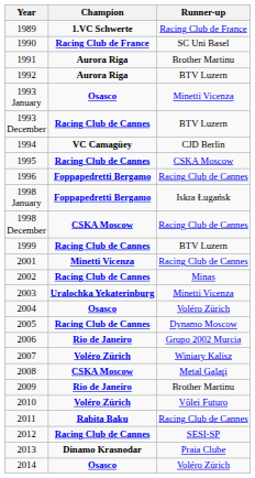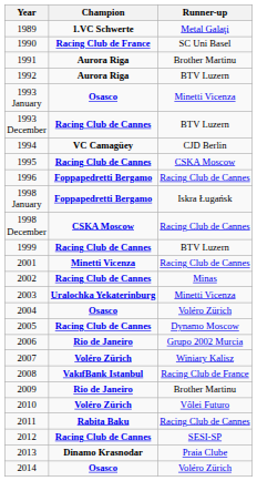 <table class="wikitable" style="text-align: center; font-size:90%;">
 <tr class="wikitable">
 <th>Year</th>
 <th>Champion</th>
 <th>Runner-up</th>
 </tr>
 <tr>
 <td>1989</td>
 <td><strong>1.VC Schwerte</strong> <br></td>
-<td><a href='#'>Racing Club de France</a> <br></td>
+<td><a href='#'>Metal Galaţi</a> <br></td>
 </tr>
 <tr>
 <td>1990</td>
 <td><strong><a href='#'>Racing Club de France</a></strong> <br></td>
 <td>SC Uni Basel <br></td>
 </tr>
 <tr>
 <td>1991</td>
 <td><strong>Aurora Riga</strong> <br></td>
 <td>Brother Martinu <br></td>
 </tr>
 <tr>
 <td>1992</td>
 <td><strong>Aurora Riga</strong> <br></td>
 <td>BTV Luzern <br></td>
 </tr>
 <tr>
 <td>1993<br>January</td>
 <td><strong><a href='#'>Osasco</a></strong> <br></td>
 <td><a href='#'>Minetti Vicenza</a> <br></td>
 </tr>
 <tr>
 <td>1993<br>December</td>
 <td><strong><a href='#'>Racing Club de Cannes</a></strong> <br></td>
 <td>BTV Luzern <br></td>
 </tr>
 <tr>
 <td>1994</td>
 <td><strong>VC Camagüey</strong> <br></td>
 <td>CJD Berlin <br></td>
 </tr>
 <tr>
 <td>1995</td>
 <td><strong><a href='#'>Racing Club de Cannes</a></strong> <br></td>
 <td><a href='#'>CSKA Moscow</a> <br></td>
 </tr>
 <tr>
 <td>1996</td>
 <td><strong><a href='#'>Foppapedretti Bergamo</a></strong> <br></td>
 <td><a href='#'>Racing Club de Cannes</a> <br></td>
 </tr>
 <tr>
 <td>1998<br>January</td>
 <td><strong><a href='#'>Foppapedretti Bergamo</a></strong> <br></td>
 <td>Iskra Ługańsk <br></td>
 </tr>
 <tr>
 <td>1998<br>December</td>
 <td><strong><a href='#'>CSKA Moscow</a></strong> <br></td>
 <td><a href='#'>Racing Club de Cannes</a> <br></td>
 </tr>
 <tr>
 <td>1999</td>
 <td><strong><a href='#'>Racing Club de Cannes</a></strong> <br></td>
 <td>BTV Luzern <br></td>
 </tr>
 <tr>
 <td>2001</td>
 <td><strong><a href='#'>Minetti Vicenza</a></strong> <br></td>
 <td><a href='#'>Racing Club de Cannes</a> <br></td>
 </tr>
 <tr>
 <td>2002</td>
 <td><strong><a href='#'>Racing Club de Cannes</a></strong> <br></td>
 <td><a href='#'>Minas</a> <br></td>
 </tr>
 <tr>
 <td>2003</td>
 <td><strong><a href='#'>Uralochka Yekaterinburg</a></strong> <br></td>
 <td><a href='#'>Minetti Vicenza</a> <br></td>
 </tr>
 <tr>
 <td>2004</td>
 <td><strong><a href='#'>Osasco</a></strong> <br></td>
 <td><a href='#'>Voléro Zürich</a> <br></td>
 </tr>
 <tr>
 <td>2005</td>
 <td><strong><a href='#'>Racing Club de Cannes</a></strong> <br></td>
 <td><a href='#'>Dynamo Moscow</a> <br></td>
 </tr>
 <tr>
 <td>2006</td>
 <td><strong><a href='#'>Rio de Janeiro</a></strong> <br></td>
 <td><a href='#'>Grupo 2002 Murcia</a> <br></td>
 </tr>
 <tr>
 <td>2007</td>
 <td><strong><a href='#'>Voléro Zürich</a></strong> <br></td>
 <td><a href='#'>Winiary Kalisz</a> <br></td>
 </tr>
 <tr>
 <td>2008</td>
-<td><strong><a href='#'>CSKA Moscow</a></strong> <br></td>
-<td><a href='#'>Metal Galaţi</a> <br></td>
+<td><strong><a href='#'>VakıfBank Istanbul</a></strong> <br></td>
+<td><a href='#'>Racing Club de France</a> <br></td>
 </tr>
 <tr>
 <td>2009</td>
 <td><strong><a href='#'>Rio de Janeiro</a></strong> <br></td>
 <td>Brother Martinu <br></td>
 </tr>
 <tr>
 <td>2010</td>
 <td><strong><a href='#'>Voléro Zürich</a></strong> <br></td>
 <td><a href='#'>Vôlei Futuro</a> <br></td>
 </tr>
 <tr>
 <td>2011</td>
 <td><strong><a href='#'>Rabita Baku</a></strong> <br></td>
 <td><a href='#'>Racing Club de Cannes</a> <br></td>
 </tr>
 <tr>
 <td>2012</td>
 <td><strong><a href='#'>Racing Club de Cannes</a></strong> <br></td>
 <td><a href='#'>SESI-SP</a> <br></td>
 </tr>
 <tr>
 <td>2013</td>
 <td><strong>Dinamo Krasnodar</strong> <br></td>
 <td><a href='#'>Praia Clube</a> <br></td>
 </tr>
 <tr>
 <td>2014</td>
 <td><strong><a href='#'>Osasco</a></strong> <br></td>
 <td><a href='#'>Voléro Zürich</a> <br></td>
 </tr>
 </table>
